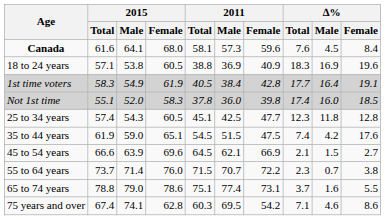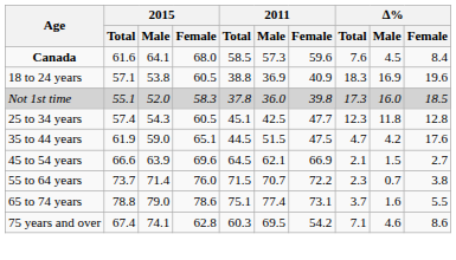 <table class=wikitable style="text-align:right;">
 <tr>
 <th rowspan="2">Age</th>
 <th colspan="3">2015</th>
 <th colspan="3">2011</th>
 <th colspan="3">∆%</th>
 </tr>
 <tr>
 <th>Total</th>
 <th>Male</th>
 <th>Female</th>
 <th>Total</th>
 <th>Male</th>
 <th>Female</th>
 <th>Total</th>
 <th>Male</th>
 <th>Female</th>
 </tr>
 <tr>
 <td style="text-align:center;"><strong>Canada</strong></td>
 <td>61.6</td>
 <td>64.1</td>
 <td>68.0</td>
-<td>58.1</td>
+<td>58.5</td>
 <td>57.3</td>
 <td>59.6</td>
 <td>7.6</td>
 <td>4.5</td>
 <td>8.4</td>
 </tr>
 <tr>
 <td style="text-align:left;">18 to 24 years</td>
 <td>57.1</td>
 <td>53.8</td>
 <td>60.5</td>
 <td>38.8</td>
 <td>36.9</td>
 <td>40.9</td>
 <td>18.3</td>
 <td>16.9</td>
 <td>19.6</td>
 </tr>
 <tr bgcolor="lightgrey">
-<td style="text-align:left;"><em>1st time voters</em></td>
-<td><em>58.3</em></td>
-<td><em>54.9</em></td>
-<td><em>61.9</em></td>
-<td><em>40.5</em></td>
-<td><em>38.4</em></td>
-<td><em>42.8</em></td>
-<td><em>17.7</em></td>
-<td><em>16.4</em></td>
-<td><em>19.1</em></td>
-</tr>
-<tr bgcolor="lightgrey">
 <td style="text-align:left;"><em>Not 1st time</em></td>
 <td><em>55.1</em></td>
 <td><em>52.0</em></td>
 <td><em>58.3</em></td>
 <td><em>37.8</em></td>
 <td><em>36.0</em></td>
 <td><em>39.8</em></td>
-<td><em>17.4</em></td>
+<td><em>17.3</em></td>
 <td><em>16.0</em></td>
 <td><em>18.5</em></td>
 </tr>
 <tr>
 <td style="text-align:left;">25 to 34 years</td>
 <td>57.4</td>
 <td>54.3</td>
 <td>60.5</td>
 <td>45.1</td>
 <td>42.5</td>
 <td>47.7</td>
 <td>12.3</td>
 <td>11.8</td>
 <td>12.8</td>
 </tr>
 <tr>
 <td style="text-align:left;">35 to 44 years</td>
 <td>61.9</td>
 <td>59.0</td>
 <td>65.1</td>
-<td>54.5</td>
+<td>44.5</td>
 <td>51.5</td>
 <td>47.5</td>
-<td>7.4</td>
+<td>4.7</td>
 <td>4.2</td>
 <td>17.6</td>
 </tr>
 <tr>
 <td style="text-align:left;">45 to 54 years</td>
 <td>66.6</td>
 <td>63.9</td>
 <td>69.6</td>
 <td>64.5</td>
 <td>62.1</td>
 <td>66.9</td>
 <td>2.1</td>
 <td>1.5</td>
 <td>2.7</td>
 </tr>
 <tr>
 <td style="text-align:left;">55 to 64 years</td>
 <td>73.7</td>
 <td>71.4</td>
 <td>76.0</td>
 <td>71.5</td>
 <td>70.7</td>
 <td>72.2</td>
 <td>2.3</td>
 <td>0.7</td>
 <td>3.8</td>
 </tr>
 <tr>
 <td style="text-align:left;">65 to 74 years</td>
 <td>78.8</td>
 <td>79.0</td>
 <td>78.6</td>
 <td>75.1</td>
 <td>77.4</td>
 <td>73.1</td>
 <td>3.7</td>
 <td>1.6</td>
 <td>5.5</td>
 </tr>
 <tr>
 <td style="text-align:left;">75 years and over</td>
 <td>67.4</td>
 <td>74.1</td>
 <td>62.8</td>
 <td>60.3</td>
 <td>69.5</td>
 <td>54.2</td>
 <td>7.1</td>
 <td>4.6</td>
 <td>8.6</td>
 </tr>
 </table>
